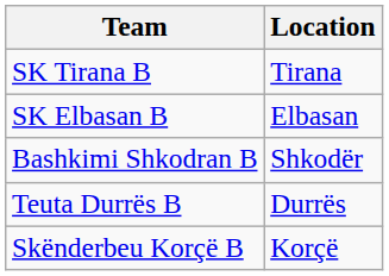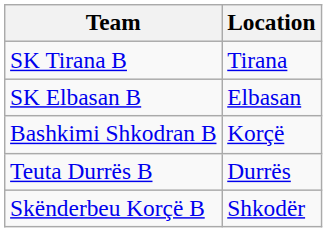 <table class="wikitable sortable">
 <tr>
 <th>Team</th>
 <th>Location</th>
 </tr>
 <tr>
 <td><a href='#'>SK Tirana B</a></td>
 <td><a href='#'>Tirana</a></td>
 </tr>
 <tr>
 <td><a href='#'>SK Elbasan B</a></td>
 <td><a href='#'>Elbasan</a></td>
 </tr>
 <tr>
 <td><a href='#'>Bashkimi Shkodran B</a></td>
-<td><a href='#'>Shkodër</a></td>
+<td><a href='#'>Korçë</a></td>
 </tr>
 <tr>
 <td><a href='#'>Teuta Durrës B</a></td>
 <td><a href='#'>Durrës</a></td>
 </tr>
 <tr>
 <td><a href='#'>Skënderbeu Korçë B</a></td>
-<td><a href='#'>Korçë</a></td>
+<td><a href='#'>Shkodër</a></td>
 </tr>
 </table>
